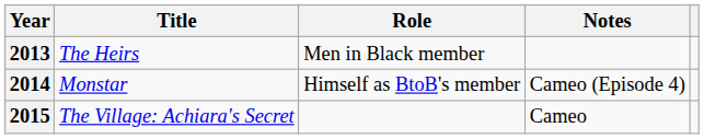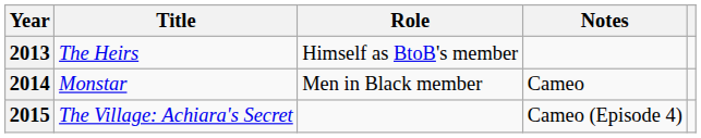 <table class="wikitable plainrowheaders sortable">
 <tr>
 <th scope="col">Year</th>
 <th scope="col">Title</th>
 <th scope="col">Role</th>
 <th scope="col">Notes</th>
 <th scope="col" class="unsortable"></th>
 </tr>
 <tr>
 <th scope="row">2013</th>
 <td><em><a href='#'>The Heirs</a></em></td>
-<td>Men in Black member</td>
+<td>Himself as <a href='#'>BtoB</a>'s member</td>
 <td></td>
 <td style="text-align:center"></td>
 </tr>
 <tr>
 <th scope="row">2014</th>
 <td><em><a href='#'>Monstar</a></em></td>
-<td>Himself as <a href='#'>BtoB</a>'s member</td>
-<td>Cameo (Episode 4)</td>
+<td>Men in Black member</td>
+<td>Cameo</td>
 <td style="text-align:center"></td>
 </tr>
 <tr>
 <th scope="row">2015</th>
 <td><em><a href='#'>The Village: Achiara's Secret</a></em></td>
 <td></td>
-<td>Cameo</td>
+<td>Cameo (Episode 4)</td>
 <td style="text-align:center"></td>
 </tr>
 </table>
